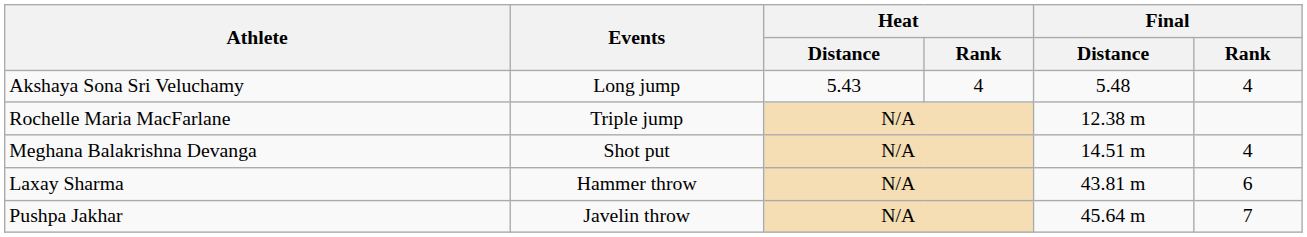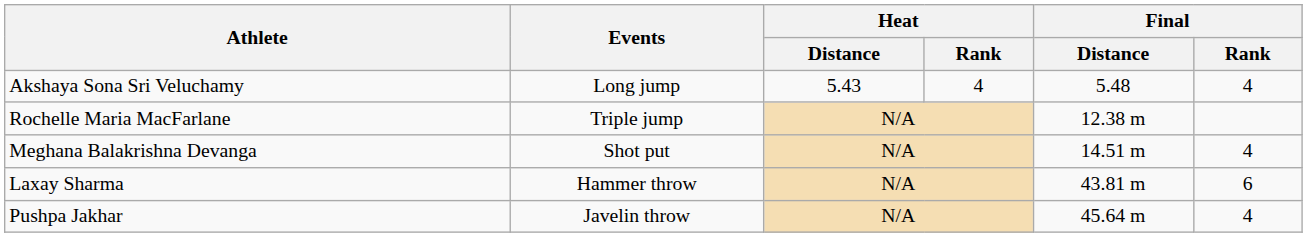 <table class=wikitable width="75%" style="font-size:90%">
 <tr>
 <th rowspan="2">Athlete</th>
 <th rowspan="2">Events</th>
 <th colspan="2">Heat</th>
 <th colspan="2">Final</th>
 </tr>
 <tr>
 <th>Distance</th>
 <th>Rank</th>
 <th>Distance</th>
 <th>Rank</th>
 </tr>
 <tr>
 <td>Akshaya Sona Sri Veluchamy</td>
 <td align=center>Long jump</td>
 <td align=center>5.43</td>
 <td align=center>4 <strong></strong></td>
 <td align=center>5.48 <strong></strong></td>
 <td align=center>4</td>
 </tr>
 <tr>
 <td>Rochelle Maria MacFarlane</td>
 <td align=center>Triple jump</td>
 <td align=center colspan=2 bgcolor="wheat">N/A</td>
 <td align=center>12.38 m <strong></strong></td>
 <td align=center></td>
 </tr>
 <tr>
 <td>Meghana Balakrishna Devanga</td>
 <td align=center>Shot put</td>
 <td align=center colspan=2 bgcolor="wheat">N/A</td>
 <td align=center>14.51 m</td>
 <td align=center>4</td>
 </tr>
 <tr>
 <td>Laxay Sharma</td>
 <td align=center>Hammer throw</td>
 <td align=center colspan=2 bgcolor="wheat">N/A</td>
 <td align=center>43.81 m</td>
 <td align=center>6</td>
 </tr>
 <tr>
 <td>Pushpa Jakhar</td>
 <td align=center>Javelin throw</td>
 <td align=center colspan=2 bgcolor="wheat">N/A</td>
 <td align=center>45.64 m <strong></strong></td>
-<td align=center>7</td>
+<td align=center>4</td>
 </tr>
 </table>
